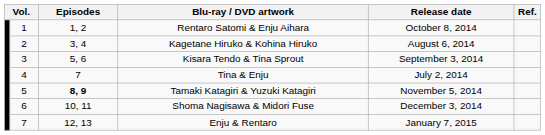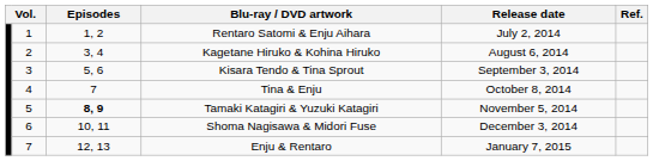 <table class="wikitable" style="text-align: center; width: 98%;">
 <tr>
 <th colspan="2">Vol.</th>
 <th>Episodes</th>
 <th>Blu-ray / DVD artwork</th>
 <th>Release date</th>
 <th width="5%">Ref.</th>
 </tr>
 <tr>
 <td rowspan="10" width="1%" style="background: Black;"></td>
 <td>1</td>
 <td>1, 2</td>
 <td>Rentaro Satomi & Enju Aihara</td>
-<td>October 8, 2014</td>
+<td>July 2, 2014</td>
 <td></td>
 </tr>
 <tr>
 <td>2</td>
 <td>3, 4</td>
 <td>Kagetane Hiruko & Kohina Hiruko</td>
 <td>August 6, 2014</td>
 <td></td>
 </tr>
 <tr>
 <td>3</td>
 <td>5, 6</td>
 <td>Kisara Tendo & Tina Sprout</td>
 <td>September 3, 2014</td>
 <td></td>
 </tr>
 <tr>
 <td>4</td>
 <td>7</td>
 <td>Tina & Enju</td>
-<td>July 2, 2014</td>
+<td>October 8, 2014</td>
 <td></td>
 </tr>
 <tr>
 <td>5</td>
 <td><strong>8, 9</strong></td>
 <td>Tamaki Katagiri & Yuzuki Katagiri</td>
 <td>November 5, 2014</td>
 <td></td>
 </tr>
 <tr>
 <td>6</td>
 <td>10, 11</td>
 <td>Shoma Nagisawa & Midori Fuse</td>
 <td>December 3, 2014</td>
 <td></td>
 </tr>
 <tr>
 <td>7</td>
 <td>12, 13</td>
 <td>Enju & Rentaro</td>
 <td>January 7, 2015</td>
 <td></td>
 </tr>
 </table>
